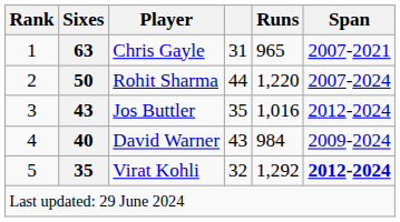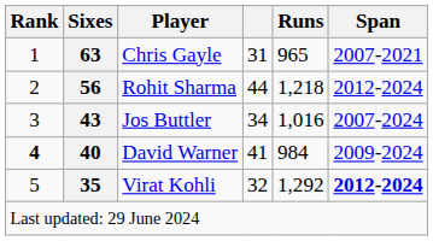 <table class="wikitable sortable">
 <tr>
 <th>Rank</th>
 <th>Sixes</th>
 <th>Player</th>
 <th></th>
 <th>Runs</th>
 <th>Span</th>
 </tr>
 <tr>
 <td align=center>1</td>
 <th>63</th>
 <td> <a href='#'>Chris Gayle</a></td>
 <td>31</td>
 <td>965</td>
 <td><a href='#'>2007</a>-<a href='#'>2021</a></td>
 </tr>
 <tr>
 <td align=center>2</td>
-<th>50</th>
+<th>56</th>
 <td> <a href='#'>Rohit Sharma</a></td>
 <td>44</td>
-<td>1,220</td>
-<td><a href='#'>2007</a>-<a href='#'>2024</a></td>
+<td>1,218</td>
+<td><a href='#'>2012</a>-<a href='#'>2024</a></td>
 </tr>
 <tr>
 <td align=center>3</td>
 <th>43</th>
 <td> <a href='#'>Jos Buttler</a></td>
-<td>35</td>
+<td>34</td>
 <td>1,016</td>
-<td><a href='#'>2012</a>-<a href='#'>2024</a></td>
+<td><a href='#'>2007</a>-<a href='#'>2024</a></td>
 </tr>
 <tr>
-<td align=center>4</td>
+<td align=center><strong>4</strong></td>
 <th>40</th>
 <td> <a href='#'>David Warner</a></td>
-<td>43</td>
+<td>41</td>
 <td>984</td>
 <td><a href='#'>2009</a>-<a href='#'>2024</a></td>
 </tr>
 <tr>
 <td align=center>5</td>
 <th>35</th>
 <td> <a href='#'>Virat Kohli</a></td>
 <td>32</td>
 <td>1,292</td>
 <td><strong><a href='#'>2012</a>-<a href='#'>2024</a></strong></td>
 </tr>
 <tr>
 <td colspan="10"><small>Last updated: 29 June 2024</small></td>
 </tr>
 </table>
